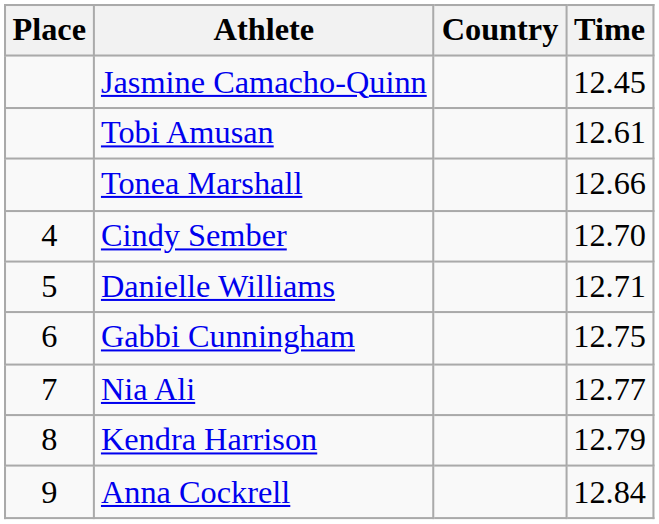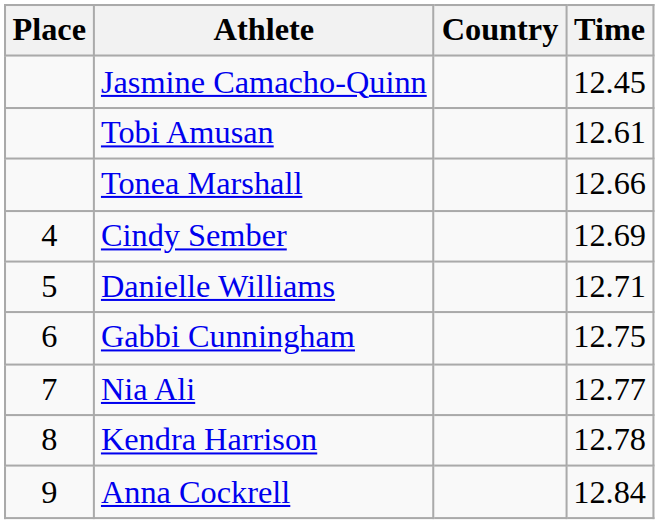 <table class="wikitable">
 <tr>
 <th>Place</th>
 <th>Athlete</th>
 <th>Country</th>
 <th>Time</th>
 </tr>
 <tr>
 <td align=center></td>
 <td><a href='#'>Jasmine Camacho-Quinn</a></td>
 <td></td>
 <td>12.45</td>
 </tr>
 <tr>
 <td align=center></td>
 <td><a href='#'>Tobi Amusan</a></td>
 <td></td>
 <td>12.61</td>
 </tr>
 <tr>
 <td align=center></td>
 <td><a href='#'>Tonea Marshall</a></td>
 <td></td>
 <td>12.66</td>
 </tr>
 <tr>
 <td align=center>4</td>
 <td><a href='#'>Cindy Sember</a></td>
 <td></td>
-<td>12.70</td>
+<td>12.69</td>
 </tr>
 <tr>
 <td align=center>5</td>
 <td><a href='#'>Danielle Williams</a></td>
 <td></td>
 <td>12.71</td>
 </tr>
 <tr>
 <td align=center>6</td>
 <td><a href='#'>Gabbi Cunningham</a></td>
 <td></td>
 <td>12.75</td>
 </tr>
 <tr>
 <td align=center>7</td>
 <td><a href='#'>Nia Ali</a></td>
 <td></td>
 <td>12.77</td>
 </tr>
 <tr>
 <td align=center>8</td>
 <td><a href='#'>Kendra Harrison</a></td>
 <td></td>
-<td>12.79</td>
+<td>12.78</td>
 </tr>
 <tr>
 <td align=center>9</td>
 <td><a href='#'>Anna Cockrell</a></td>
 <td></td>
 <td>12.84</td>
 </tr>
 </table>
